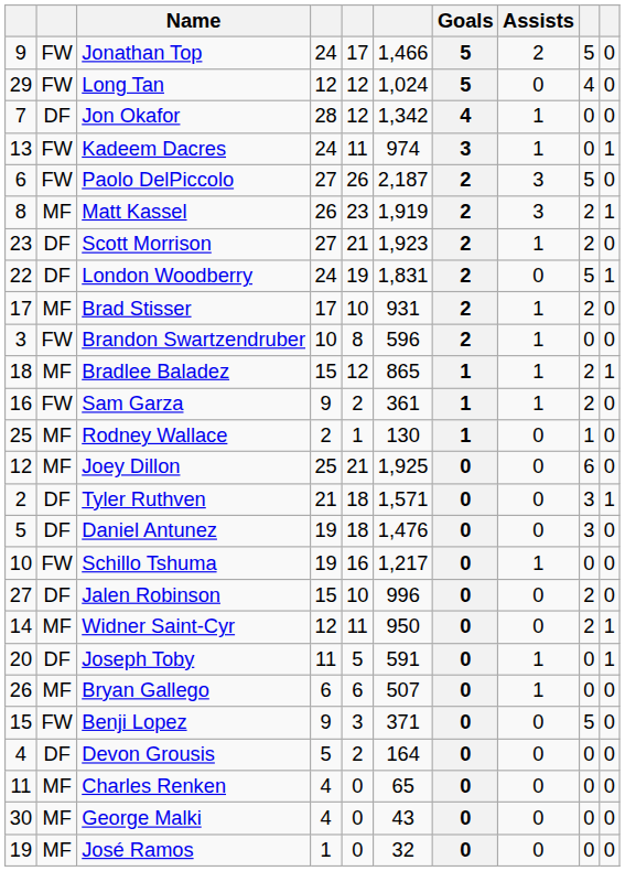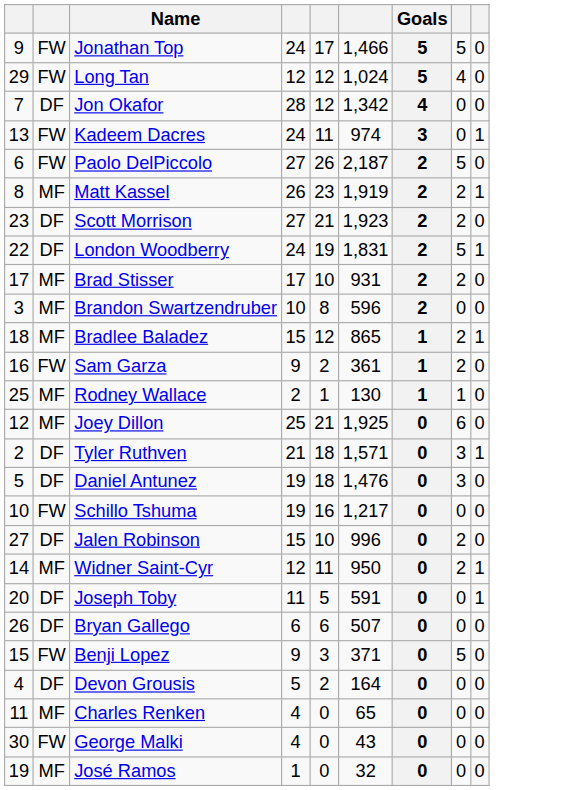 <table class="wikitable sortable" style="text-align:center; font-size:100%;">
 <tr>
 <th></th>
 <th></th>
 <th>Name</th>
 <th></th>
 <th></th>
 <th></th>
 <th>Goals</th>
-<th>Assists</th>
 <th></th>
 <th></th>
 </tr>
 <tr>
 <td>9</td>
 <td>FW</td>
 <td align=left>  <a href='#'>Jonathan Top</a></td>
 <td>24</td>
 <td>17</td>
 <td>1,466</td>
 <th>5</th>
-<td>2</td>
 <td>5</td>
 <td>0</td>
 </tr>
 <tr>
 <td>29</td>
 <td>FW</td>
 <td align=left> <a href='#'>Long Tan</a></td>
 <td>12</td>
 <td>12</td>
 <td>1,024</td>
 <th>5</th>
-<td>0</td>
 <td>4</td>
 <td>0</td>
 </tr>
 <tr>
 <td>7</td>
 <td>DF</td>
 <td align=left> <a href='#'>Jon Okafor</a></td>
 <td>28</td>
 <td>12</td>
 <td>1,342</td>
 <th>4</th>
-<td>1</td>
 <td>0</td>
 <td>0</td>
 </tr>
 <tr>
 <td>13</td>
 <td>FW</td>
 <td align=left> <a href='#'>Kadeem Dacres</a></td>
 <td>24</td>
 <td>11</td>
 <td>974</td>
 <th>3</th>
-<td>1</td>
 <td>0</td>
 <td>1</td>
 </tr>
 <tr>
 <td>6</td>
 <td>FW</td>
 <td align=left> <a href='#'>Paolo DelPiccolo</a></td>
 <td>27</td>
 <td>26</td>
 <td>2,187</td>
 <th>2</th>
-<td>3</td>
 <td>5</td>
 <td>0</td>
 </tr>
 <tr>
 <td>8</td>
 <td>MF</td>
 <td align=left> <a href='#'>Matt Kassel</a></td>
 <td>26</td>
 <td>23</td>
 <td>1,919</td>
 <th>2</th>
-<td>3</td>
 <td>2</td>
 <td>1</td>
 </tr>
 <tr>
 <td>23</td>
 <td>DF</td>
 <td align=left> <a href='#'>Scott Morrison</a></td>
 <td>27</td>
 <td>21</td>
 <td>1,923</td>
 <th>2</th>
-<td>1</td>
 <td>2</td>
 <td>0</td>
 </tr>
 <tr>
 <td>22</td>
 <td>DF</td>
 <td align=left> <a href='#'>London Woodberry</a></td>
 <td>24</td>
 <td>19</td>
 <td>1,831</td>
 <th>2</th>
-<td>0</td>
 <td>5</td>
 <td>1</td>
 </tr>
 <tr>
 <td>17</td>
 <td>MF</td>
 <td align=left> <a href='#'>Brad Stisser</a></td>
 <td>17</td>
 <td>10</td>
 <td>931</td>
 <th>2</th>
-<td>1</td>
 <td>2</td>
 <td>0</td>
 </tr>
 <tr>
 <td>3</td>
-<td>FW</td>
+<td>MF</td>
 <td align=left> <a href='#'>Brandon Swartzendruber</a></td>
 <td>10</td>
 <td>8</td>
 <td>596</td>
 <th>2</th>
-<td>1</td>
 <td>0</td>
 <td>0</td>
 </tr>
 <tr>
 <td>18</td>
 <td>MF</td>
 <td align=left> <a href='#'>Bradlee Baladez</a></td>
 <td>15</td>
 <td>12</td>
 <td>865</td>
 <th>1</th>
-<td>1</td>
 <td>2</td>
 <td>1</td>
 </tr>
 <tr>
 <td>16</td>
 <td>FW</td>
 <td align=left> <a href='#'>Sam Garza</a></td>
 <td>9</td>
 <td>2</td>
 <td>361</td>
 <th>1</th>
-<td>1</td>
 <td>2</td>
 <td>0</td>
 </tr>
 <tr>
 <td>25</td>
 <td>MF</td>
 <td align=left> <a href='#'>Rodney Wallace</a></td>
 <td>2</td>
 <td>1</td>
 <td>130</td>
 <th>1</th>
-<td>0</td>
 <td>1</td>
 <td>0</td>
 </tr>
 <tr>
 <td>12</td>
 <td>MF</td>
 <td align=left> <a href='#'>Joey Dillon</a></td>
 <td>25</td>
 <td>21</td>
 <td>1,925</td>
 <th>0</th>
-<td>0</td>
 <td>6</td>
 <td>0</td>
 </tr>
 <tr>
 <td>2</td>
 <td>DF</td>
 <td align=left> <a href='#'>Tyler Ruthven</a></td>
 <td>21</td>
 <td>18</td>
 <td>1,571</td>
 <th>0</th>
-<td>0</td>
 <td>3</td>
 <td>1</td>
 </tr>
 <tr>
 <td>5</td>
 <td>DF</td>
 <td align=left> <a href='#'>Daniel Antunez</a></td>
 <td>19</td>
 <td>18</td>
 <td>1,476</td>
 <th>0</th>
-<td>0</td>
 <td>3</td>
 <td>0</td>
 </tr>
 <tr>
 <td>10</td>
 <td>FW</td>
 <td align=left> <a href='#'>Schillo Tshuma</a></td>
 <td>19</td>
 <td>16</td>
 <td>1,217</td>
 <th>0</th>
-<td>1</td>
 <td>0</td>
 <td>0</td>
 </tr>
 <tr>
 <td>27</td>
 <td>DF</td>
 <td align=left> <a href='#'>Jalen Robinson</a></td>
 <td>15</td>
 <td>10</td>
 <td>996</td>
 <th>0</th>
-<td>0</td>
 <td>2</td>
 <td>0</td>
 </tr>
 <tr>
 <td>14</td>
 <td>MF</td>
 <td align=left> <a href='#'>Widner Saint-Cyr</a></td>
 <td>12</td>
 <td>11</td>
 <td>950</td>
 <th>0</th>
-<td>0</td>
 <td>2</td>
 <td>1</td>
 </tr>
 <tr>
 <td>20</td>
 <td>DF</td>
 <td align=left> <a href='#'>Joseph Toby</a></td>
 <td>11</td>
 <td>5</td>
 <td>591</td>
 <th>0</th>
-<td>1</td>
 <td>0</td>
 <td>1</td>
 </tr>
 <tr>
 <td>26</td>
-<td>MF</td>
+<td>DF</td>
 <td align=left> <a href='#'>Bryan Gallego</a></td>
 <td>6</td>
 <td>6</td>
 <td>507</td>
 <th>0</th>
-<td>1</td>
 <td>0</td>
 <td>0</td>
 </tr>
 <tr>
 <td>15</td>
 <td>FW</td>
 <td align=left> <a href='#'>Benji Lopez</a></td>
 <td>9</td>
 <td>3</td>
 <td>371</td>
 <th>0</th>
-<td>0</td>
 <td>5</td>
 <td>0</td>
 </tr>
 <tr>
 <td>4</td>
 <td>DF</td>
 <td align=left> <a href='#'>Devon Grousis</a></td>
 <td>5</td>
 <td>2</td>
 <td>164</td>
 <th>0</th>
 <td>0</td>
 <td>0</td>
-<td>0</td>
 </tr>
 <tr>
 <td>11</td>
 <td>MF</td>
 <td align=left> <a href='#'>Charles Renken</a></td>
 <td>4</td>
 <td>0</td>
 <td>65</td>
 <th>0</th>
 <td>0</td>
 <td>0</td>
-<td>0</td>
 </tr>
 <tr>
 <td>30</td>
-<td>MF</td>
+<td>FW</td>
 <td align=left> <a href='#'>George Malki</a></td>
 <td>4</td>
 <td>0</td>
 <td>43</td>
 <th>0</th>
-<td>0</td>
 <td>0</td>
 <td>0</td>
 </tr>
 <tr>
 <td>19</td>
 <td>MF</td>
 <td align=left> <a href='#'>José Ramos</a></td>
 <td>1</td>
 <td>0</td>
 <td>32</td>
 <th>0</th>
 <td>0</td>
 <td>0</td>
-<td>0</td>
 </tr>
 </table>
